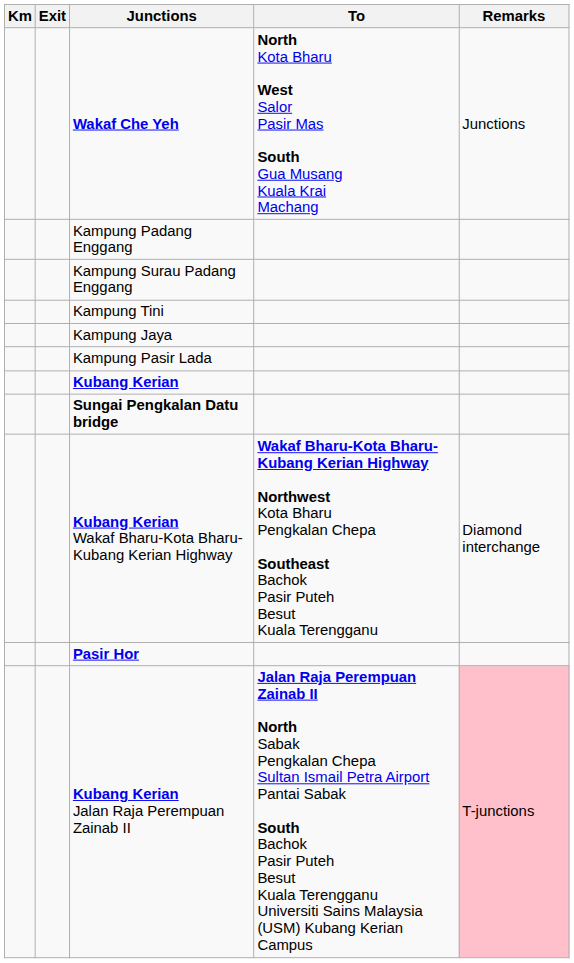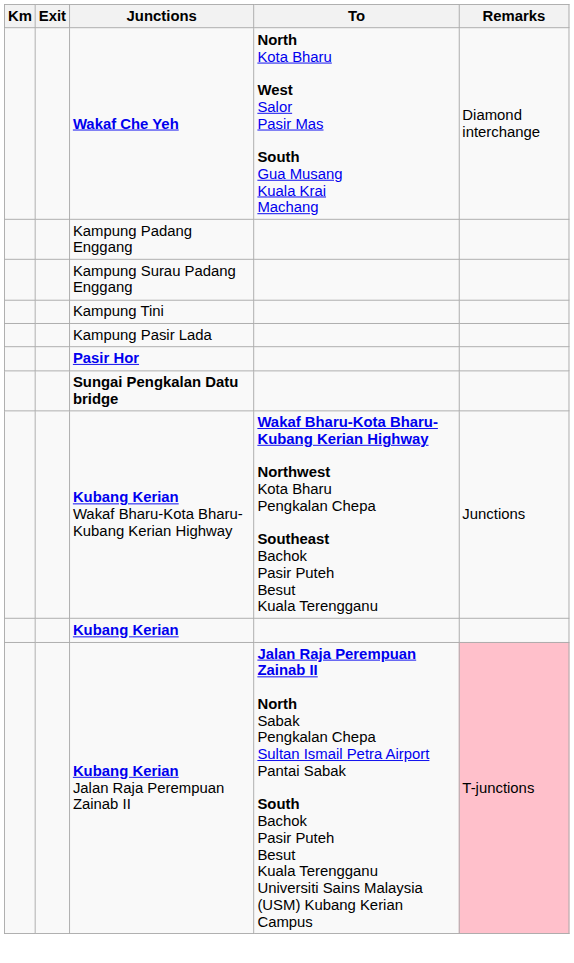 <table class="wikitable">
 <tr>
 <th>Km</th>
 <th>Exit</th>
 <th>Junctions</th>
 <th>To</th>
 <th>Remarks</th>
 </tr>
 <tr>
 <td></td>
 <td></td>
 <td><strong><a href='#'>Wakaf Che Yeh</a></strong></td>
 <td><strong>North</strong><br> <a href='#'>Kota Bharu</a><br><br><strong>West</strong><br> <a href='#'>Salor</a><br> <a href='#'>Pasir Mas</a><br><br><strong>South</strong><br> <a href='#'>Gua Musang</a><br> <a href='#'>Kuala Krai</a><br> <a href='#'>Machang</a></td>
-<td>Junctions</td>
+<td>Diamond interchange</td>
 </tr>
 <tr>
 <td></td>
 <td></td>
 <td>Kampung Padang Enggang</td>
 <td></td>
 <td></td>
 </tr>
 <tr>
 <td></td>
 <td></td>
 <td>Kampung Surau Padang Enggang</td>
 <td></td>
 <td></td>
 </tr>
 <tr>
 <td></td>
 <td></td>
 <td>Kampung Tini</td>
 <td></td>
 <td></td>
 </tr>
 <tr>
 <td></td>
 <td></td>
-<td>Kampung Jaya</td>
-<td></td>
-<td></td>
-</tr>
-<tr>
-<td></td>
-<td></td>
 <td>Kampung Pasir Lada</td>
 <td></td>
 <td></td>
 </tr>
 <tr>
 <td></td>
 <td></td>
-<td><strong><a href='#'>Kubang Kerian</a></strong></td>
+<td><strong><a href='#'>Pasir Hor</a></strong></td>
 <td></td>
 <td></td>
 </tr>
 <tr>
 <td></td>
 <td></td>
 <td><strong>Sungai Pengkalan Datu bridge</strong></td>
 <td></td>
 <td></td>
 </tr>
 <tr>
 <td></td>
 <td></td>
 <td><strong><a href='#'>Kubang Kerian</a></strong><br>Wakaf Bharu-Kota Bharu-Kubang Kerian Highway</td>
 <td>  <strong><a href='#'>Wakaf Bharu-Kota Bharu-Kubang Kerian Highway</a></strong><br><br><strong>Northwest</strong><br>  Kota Bharu<br> Pengkalan Chepa<br><br><strong>Southeast</strong><br> Bachok<br>  Pasir Puteh<br>  Besut<br>  Kuala Terengganu</td>
-<td>Diamond interchange</td>
+<td>Junctions</td>
 </tr>
 <tr>
 <td></td>
 <td></td>
-<td><strong><a href='#'>Pasir Hor</a></strong></td>
+<td><strong><a href='#'>Kubang Kerian</a></strong></td>
 <td></td>
 <td></td>
 </tr>
 <tr>
 <td></td>
 <td></td>
 <td><strong><a href='#'>Kubang Kerian</a></strong><br>Jalan Raja Perempuan Zainab II</td>
 <td> <strong><a href='#'>Jalan Raja Perempuan Zainab II</a></strong><br><br><strong>North</strong><br> Sabak<br> Pengkalan Chepa<br> <a href='#'>Sultan Ismail Petra Airport</a> <br> Pantai Sabak <br><br><strong>South</strong><br> Bachok<br>  Pasir Puteh<br>  Besut<br>  Kuala Terengganu<br>Universiti Sains Malaysia (USM) Kubang Kerian Campus </td>
 <td style="background: pink;">T-junctions</td>
 </tr>
 </table>
